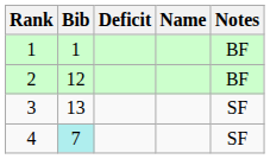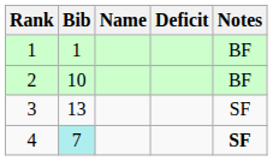 <table class="wikitable" style="text-align:center;">
 <tr>
 <th>Rank</th>
 <th>Bib</th>
+<th>Name</th>
 <th>Deficit</th>
-<th>Name</th>
 <th>Notes</th>
 </tr>
 <tr bgcolor=ccffcc>
 <td>1</td>
 <td>1</td>
+<td align=left></td>
 <td></td>
-<td align=left></td>
 <td>BF</td>
 </tr>
 <tr bgcolor=ccffcc>
 <td>2</td>
-<td>12</td>
+<td>10</td>
+<td align=left></td>
 <td></td>
-<td align=left></td>
 <td>BF</td>
 </tr>
 <tr>
 <td>3</td>
 <td>13</td>
+<td align=left></td>
 <td></td>
-<td align=left></td>
 <td>SF</td>
 </tr>
 <tr>
 <td>4</td>
 <td style="background: paleturquoise;">7</td>
+<td align=left></td>
 <td></td>
-<td align=left></td>
-<td>SF</td>
+<td><strong>SF</strong></td>
 </tr>
 </table>
